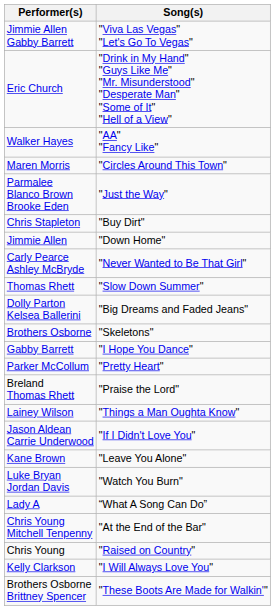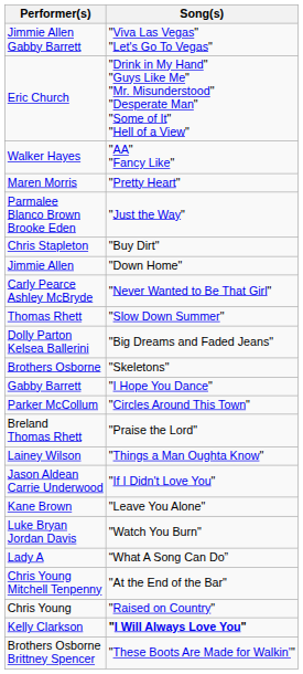 <table class="wikitable" "style-text-align:center;">
 <tr>
 <th>Performer(s)</th>
 <th>Song(s)</th>
 </tr>
 <tr>
 <td><a href='#'>Jimmie Allen</a> <br><a href='#'>Gabby Barrett</a></td>
 <td>"<a href='#'>Viva Las Vegas</a>"<br>"<a href='#'>Let's Go To Vegas</a>"</td>
 </tr>
 <tr>
 <td><a href='#'>Eric Church</a></td>
 <td>"<a href='#'>Drink in My Hand</a>"<br>"<a href='#'>Guys Like Me</a>"<br>"<a href='#'>Mr. Misunderstood</a>"<br>"<a href='#'>Desperate Man</a>"<br>"<a href='#'>Some of It</a>"<br>"<a href='#'>Hell of a View</a>"</td>
 </tr>
 <tr>
 <td><a href='#'>Walker Hayes</a></td>
 <td>"<a href='#'>AA</a>"<br>"<a href='#'>Fancy Like</a>"</td>
 </tr>
 <tr>
 <td><a href='#'>Maren Morris</a></td>
-<td>"<a href='#'>Circles Around This Town</a>"</td>
+<td>"<a href='#'>Pretty Heart</a>"</td>
 </tr>
 <tr>
 <td><a href='#'>Parmalee</a><br><a href='#'>Blanco Brown</a><br><a href='#'>Brooke Eden</a></td>
 <td>"<a href='#'>Just the Way</a>"</td>
 </tr>
 <tr>
 <td><a href='#'>Chris Stapleton</a></td>
 <td>"Buy Dirt"</td>
 </tr>
 <tr>
 <td><a href='#'>Jimmie Allen</a></td>
 <td>"Down Home"</td>
 </tr>
 <tr>
 <td><a href='#'>Carly Pearce</a><br><a href='#'>Ashley McBryde</a></td>
 <td>"<a href='#'>Never Wanted to Be That Girl</a>"</td>
 </tr>
 <tr>
 <td><a href='#'>Thomas Rhett</a></td>
 <td>"<a href='#'>Slow Down Summer</a>"</td>
 </tr>
 <tr>
 <td><a href='#'>Dolly Parton</a><br><a href='#'>Kelsea Ballerini</a></td>
 <td>"Big Dreams and Faded Jeans"</td>
 </tr>
 <tr>
 <td><a href='#'>Brothers Osborne</a></td>
 <td>"Skeletons"</td>
 </tr>
 <tr>
 <td><a href='#'>Gabby Barrett</a></td>
 <td>"<a href='#'>I Hope You Dance</a>"</td>
 </tr>
 <tr>
 <td><a href='#'>Parker McCollum</a></td>
-<td>"<a href='#'>Pretty Heart</a>"</td>
+<td>"<a href='#'>Circles Around This Town</a>"</td>
 </tr>
 <tr>
 <td>Breland<br><a href='#'>Thomas Rhett</a></td>
 <td>"Praise the Lord"</td>
 </tr>
 <tr>
 <td><a href='#'>Lainey Wilson</a></td>
 <td>"<a href='#'>Things a Man Oughta Know</a>"</td>
 </tr>
 <tr>
 <td><a href='#'>Jason Aldean</a><br><a href='#'>Carrie Underwood</a></td>
 <td>"<a href='#'>If I Didn't Love You</a>"</td>
 </tr>
 <tr>
 <td><a href='#'>Kane Brown</a></td>
 <td>"Leave You Alone"</td>
 </tr>
 <tr>
 <td><a href='#'>Luke Bryan</a><br><a href='#'>Jordan Davis</a></td>
 <td>"Watch You Burn"</td>
 </tr>
 <tr>
 <td><a href='#'>Lady A</a></td>
 <td>“What A Song Can Do”</td>
 </tr>
 <tr>
 <td><a href='#'>Chris Young</a><br><a href='#'>Mitchell Tenpenny</a></td>
 <td>"At the End of the Bar"</td>
 </tr>
 <tr>
 <td>Chris Young</td>
 <td>"<a href='#'>Raised on Country</a>"</td>
 </tr>
 <tr>
 <td><a href='#'>Kelly Clarkson</a></td>
-<td>"<a href='#'>I Will Always Love You</a>"</td>
+<td><strong>"<a href='#'>I Will Always Love You</a>"</strong></td>
 </tr>
 <tr>
 <td>Brothers Osborne<br><a href='#'>Brittney Spencer</a></td>
 <td>"<a href='#'>These Boots Are Made for Walkin'</a>"</td>
 </tr>
 </table>
